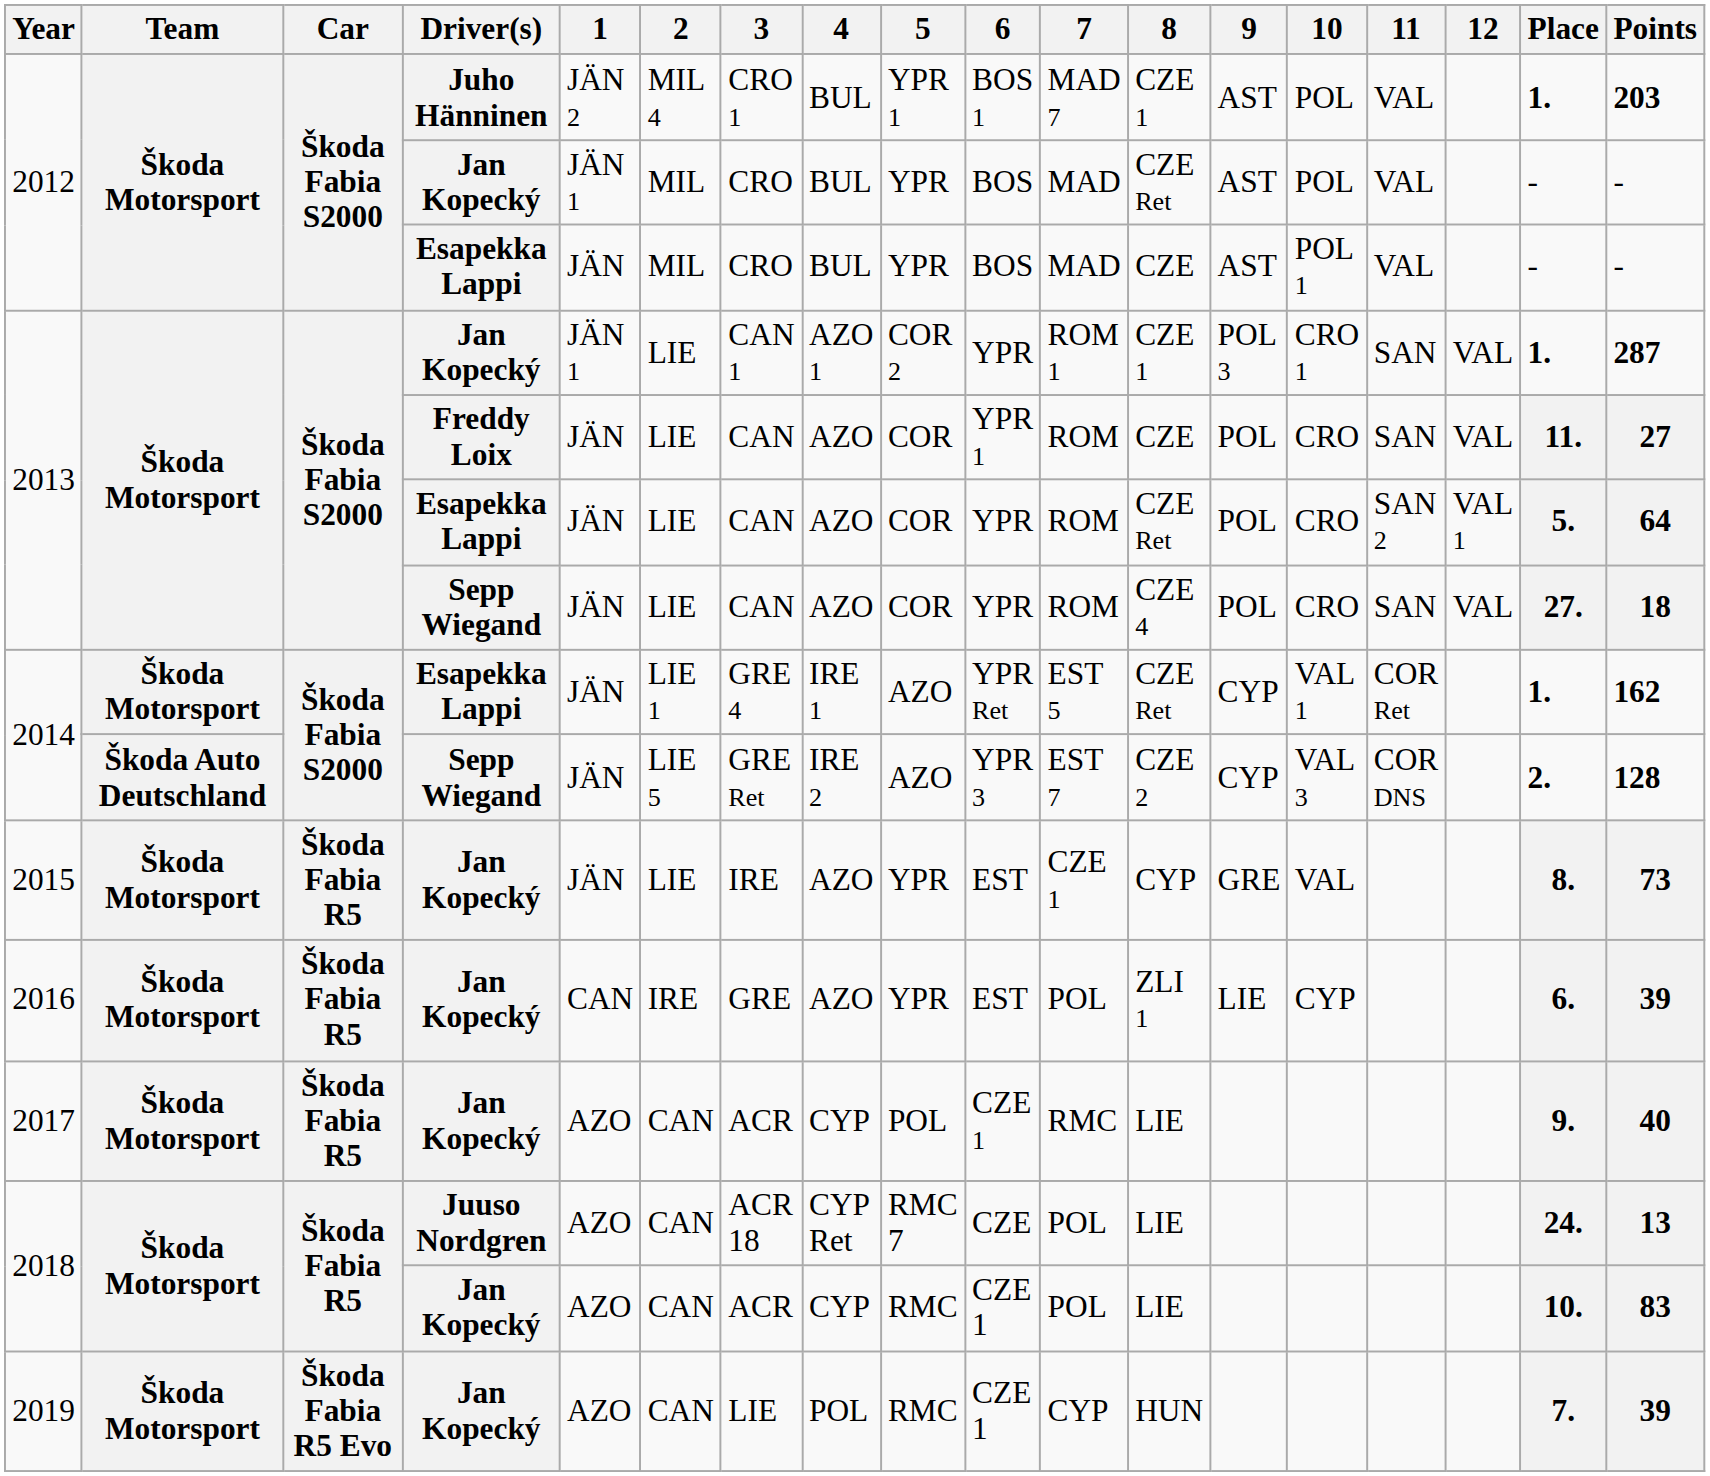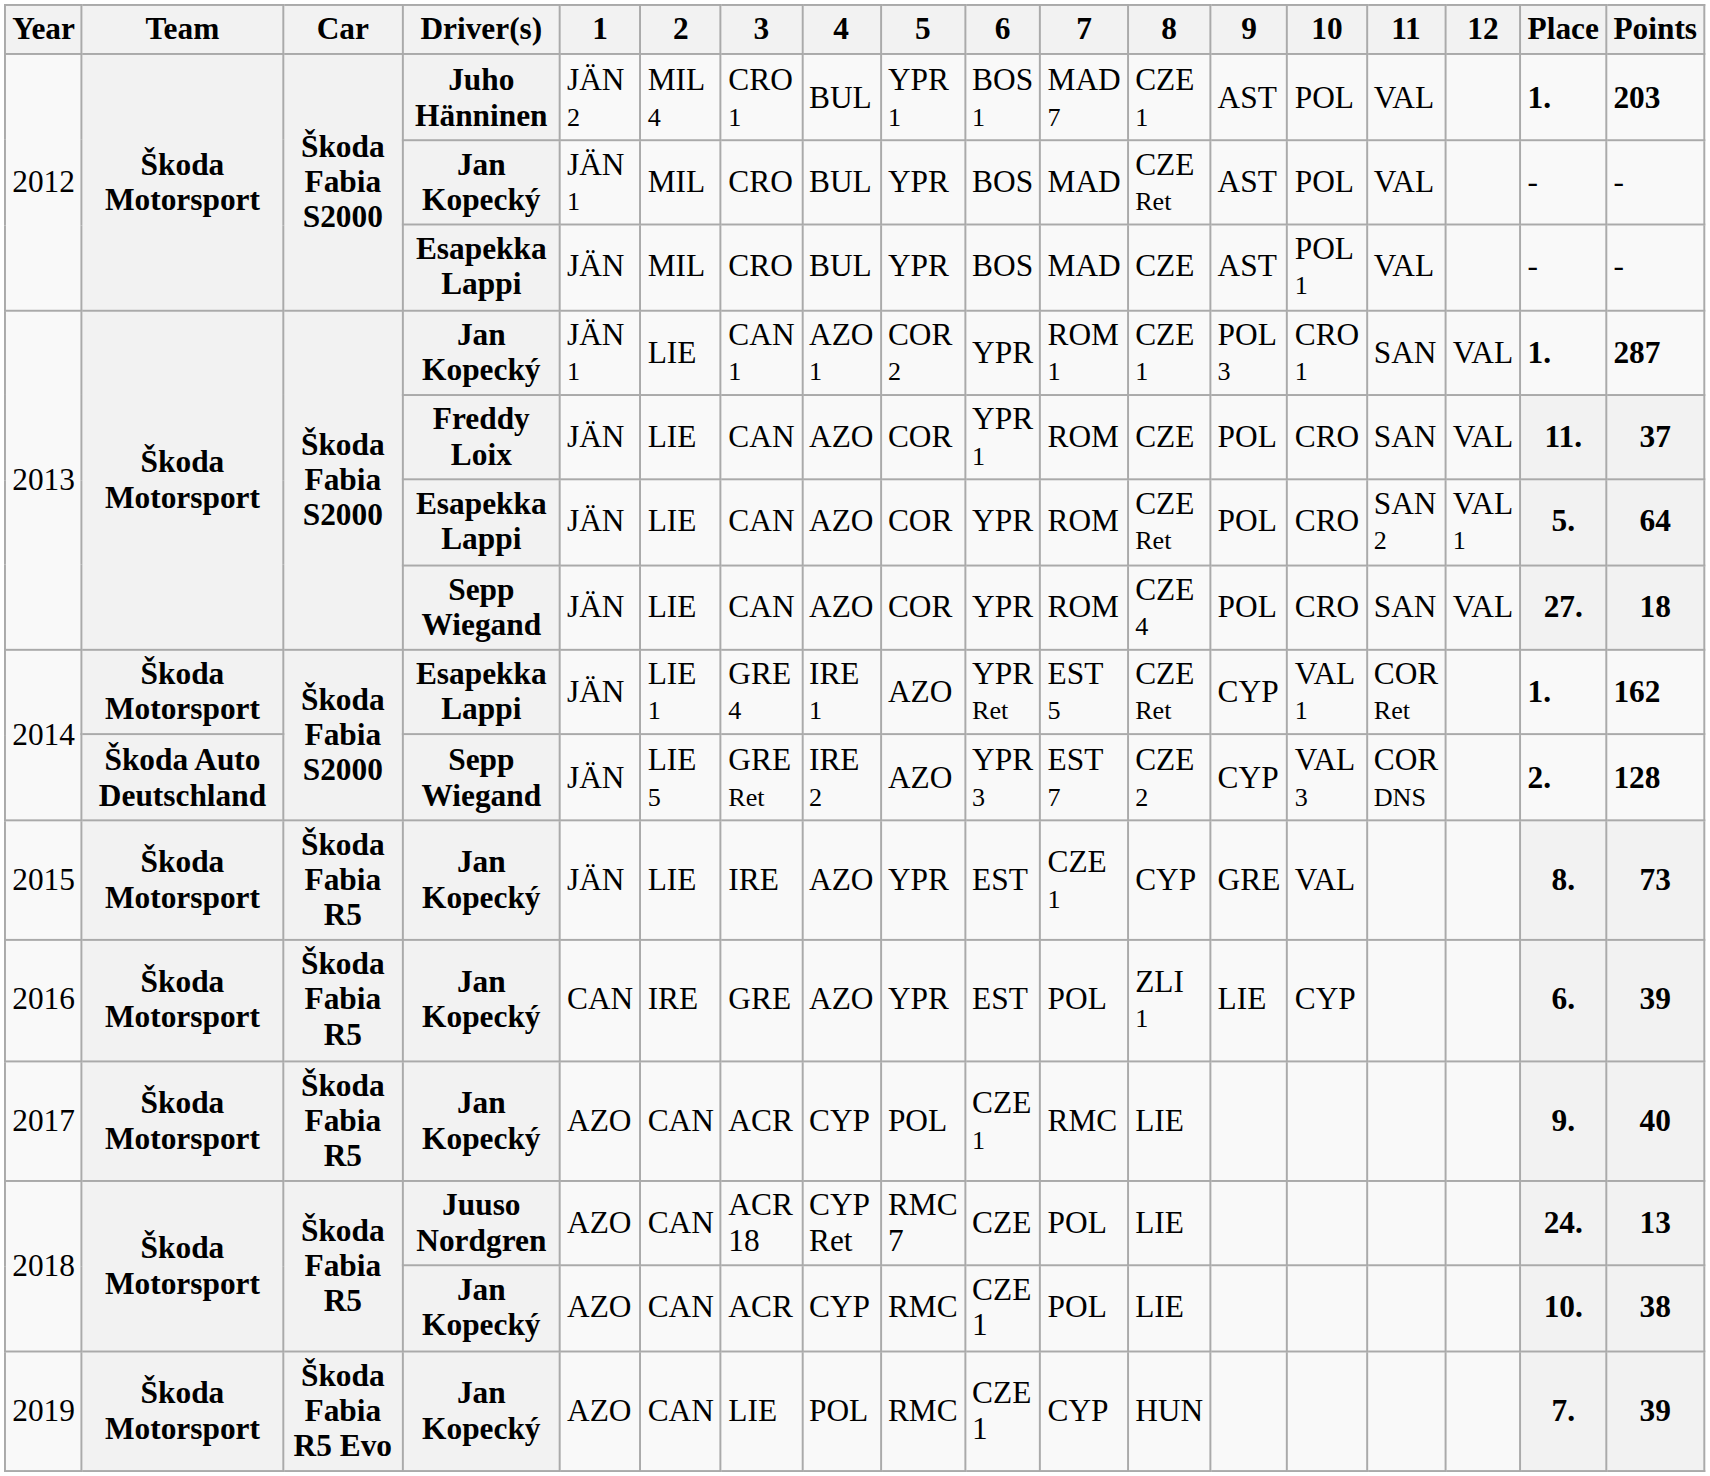 <table class="wikitable">
 <tr>
 <th>Year</th>
 <th>Team</th>
 <th>Car</th>
 <th>Driver(s)</th>
 <th>1</th>
 <th>2</th>
 <th>3</th>
 <th>4</th>
 <th>5</th>
 <th>6</th>
 <th>7</th>
 <th>8</th>
 <th>9</th>
 <th>10</th>
 <th>11</th>
 <th>12</th>
 <th>Place</th>
 <th>Points</th>
 </tr>
 <tr>
 <td rowspan="3">2012</td>
 <th rowspan="3">Škoda Motorsport</th>
 <th rowspan="3">Škoda Fabia S2000</th>
 <th>Juho Hänninen</th>
 <td>JÄN<br><small>2</small></td>
 <td>MIL<br><small>4</small></td>
 <td>CRO<br><small>1</small></td>
 <td>BUL</td>
 <td>YPR<br><small>1</small></td>
 <td>BOS<br><small>1</small></td>
 <td>MAD<br><small>7</small></td>
 <td>CZE<br><small>1</small></td>
 <td>AST</td>
 <td>POL</td>
 <td>VAL</td>
 <td></td>
 <td><strong>1.</strong></td>
 <td><strong>203</strong></td>
 </tr>
 <tr>
 <th>Jan Kopecký</th>
 <td>JÄN<br><small>1</small></td>
 <td>MIL</td>
 <td>CRO</td>
 <td>BUL</td>
 <td>YPR</td>
 <td>BOS</td>
 <td>MAD</td>
 <td>CZE<br><small>Ret</small></td>
 <td>AST</td>
 <td>POL</td>
 <td>VAL</td>
 <td></td>
 <td>-</td>
 <td>-</td>
 </tr>
 <tr>
 <th>Esapekka Lappi</th>
 <td>JÄN</td>
 <td>MIL</td>
 <td>CRO</td>
 <td>BUL</td>
 <td>YPR</td>
 <td>BOS</td>
 <td>MAD</td>
 <td>CZE</td>
 <td>AST</td>
 <td>POL<br><small>1</small></td>
 <td>VAL</td>
 <td></td>
 <td>-</td>
 <td>-</td>
 </tr>
 <tr>
 <td rowspan="4">2013</td>
 <th rowspan="4">Škoda Motorsport</th>
 <th rowspan="4">Škoda Fabia S2000</th>
 <th>Jan Kopecký</th>
 <td>JÄN<br><small>1</small></td>
 <td>LIE</td>
 <td>CAN<br><small>1</small></td>
 <td>AZO<br><small>1</small></td>
 <td>COR<br><small>2</small></td>
 <td>YPR</td>
 <td>ROM<br><small>1</small></td>
 <td>CZE<br><small>1</small></td>
 <td>POL<br><small>3</small></td>
 <td>CRO<br><small>1</small></td>
 <td>SAN</td>
 <td>VAL</td>
 <td><strong>1.</strong></td>
 <td><strong>287</strong></td>
 </tr>
 <tr>
 <th>Freddy Loix</th>
 <td>JÄN</td>
 <td>LIE</td>
 <td>CAN</td>
 <td>AZO</td>
 <td>COR</td>
 <td>YPR<br><small>1</small></td>
 <td>ROM</td>
 <td>CZE</td>
 <td>POL</td>
 <td>CRO</td>
 <td>SAN</td>
 <td>VAL</td>
 <th>11.</th>
-<th>27</th>
+<th>37</th>
 </tr>
 <tr>
 <th>Esapekka Lappi</th>
 <td>JÄN</td>
 <td>LIE</td>
 <td>CAN</td>
 <td>AZO</td>
 <td>COR</td>
 <td>YPR</td>
 <td>ROM</td>
 <td>CZE<br><small>Ret</small></td>
 <td>POL</td>
 <td>CRO</td>
 <td>SAN<br><small>2</small></td>
 <td>VAL<br><small>1</small></td>
 <th>5.</th>
 <th>64</th>
 </tr>
 <tr>
 <th>Sepp Wiegand</th>
 <td>JÄN</td>
 <td>LIE</td>
 <td>CAN</td>
 <td>AZO</td>
 <td>COR</td>
 <td>YPR</td>
 <td>ROM</td>
 <td>CZE<br><small>4</small></td>
 <td>POL</td>
 <td>CRO</td>
 <td>SAN</td>
 <td>VAL</td>
 <th>27.</th>
 <th>18</th>
 </tr>
 <tr>
 <td rowspan="2">2014</td>
 <th>Škoda Motorsport</th>
 <th rowspan="2">Škoda Fabia S2000</th>
 <th>Esapekka Lappi</th>
 <td>JÄN</td>
 <td>LIE<br><small>1</small></td>
 <td>GRE<br><small>4</small></td>
 <td>IRE<br><small>1</small></td>
 <td>AZO</td>
 <td>YPR<br><small>Ret</small></td>
 <td>EST<br><small>5</small></td>
 <td>CZE<br><small>Ret</small></td>
 <td>CYP</td>
 <td>VAL<br><small>1</small></td>
 <td>COR<br><small>Ret</small></td>
 <td></td>
 <td><strong>1.</strong></td>
 <td><strong>162</strong></td>
 </tr>
 <tr>
 <th>Škoda Auto Deutschland</th>
 <th>Sepp Wiegand</th>
 <td>JÄN</td>
 <td>LIE<br><small>5</small></td>
 <td>GRE<br><small>Ret</small></td>
 <td>IRE<br><small>2</small></td>
 <td>AZO</td>
 <td>YPR<br><small>3</small></td>
 <td>EST<br><small>7</small></td>
 <td>CZE<br><small>2</small></td>
 <td>CYP</td>
 <td>VAL<br><small>3</small></td>
 <td>COR<br><small>DNS</small></td>
 <td></td>
 <td><strong>2.</strong></td>
 <td><strong>128</strong></td>
 </tr>
 <tr>
 <td>2015</td>
 <th>Škoda Motorsport</th>
 <th>Škoda Fabia R5</th>
 <th>Jan Kopecký</th>
 <td>JÄN</td>
 <td>LIE</td>
 <td>IRE</td>
 <td>AZO</td>
 <td>YPR</td>
 <td>EST</td>
 <td>CZE<br><small>1</small></td>
 <td>CYP</td>
 <td>GRE</td>
 <td>VAL</td>
 <td></td>
 <td></td>
 <th>8.</th>
 <th>73</th>
 </tr>
 <tr>
 <td>2016</td>
 <th>Škoda Motorsport</th>
 <th>Škoda Fabia R5</th>
 <th>Jan Kopecký</th>
 <td>CAN</td>
 <td>IRE</td>
 <td>GRE</td>
 <td>AZO</td>
 <td>YPR</td>
 <td>EST</td>
 <td>POL</td>
 <td>ZLI<br><small>1</small></td>
 <td>LIE</td>
 <td>CYP</td>
 <td></td>
 <td></td>
 <th>6.</th>
 <th>39</th>
 </tr>
 <tr>
 <td>2017</td>
 <th>Škoda Motorsport</th>
 <th>Škoda Fabia R5</th>
 <th>Jan Kopecký</th>
 <td>AZO</td>
 <td>CAN</td>
 <td>ACR</td>
 <td>CYP</td>
 <td>POL</td>
 <td>CZE<br><small>1</small></td>
 <td>RMC</td>
 <td>LIE</td>
 <td></td>
 <td></td>
 <td></td>
 <td></td>
 <th>9.</th>
 <th>40</th>
 </tr>
 <tr>
 <td rowspan="2">2018</td>
 <th rowspan="2">Škoda Motorsport</th>
 <th rowspan="2">Škoda Fabia R5</th>
 <th>Juuso Nordgren</th>
 <td>AZO</td>
 <td>CAN</td>
 <td>ACR<br>18</td>
 <td>CYP<br>Ret</td>
 <td>RMC<br>7</td>
 <td>CZE</td>
 <td>POL</td>
 <td>LIE</td>
 <td></td>
 <td></td>
 <td></td>
 <td></td>
 <th>24.</th>
 <th>13</th>
 </tr>
 <tr>
 <th>Jan Kopecký</th>
 <td>AZO</td>
 <td>CAN</td>
 <td>ACR</td>
 <td>CYP</td>
 <td>RMC</td>
 <td>CZE<br>1</td>
 <td>POL</td>
 <td>LIE</td>
 <td></td>
 <td></td>
 <td></td>
 <td></td>
 <th>10.</th>
-<th>83</th>
+<th>38</th>
 </tr>
 <tr>
 <td>2019</td>
 <th>Škoda Motorsport</th>
 <th>Škoda Fabia R5 Evo</th>
 <th>Jan Kopecký</th>
 <td>AZO</td>
 <td>CAN</td>
 <td>LIE</td>
 <td>POL</td>
 <td>RMC</td>
 <td>CZE<br>1</td>
 <td>CYP</td>
 <td>HUN</td>
 <td></td>
 <td></td>
 <td></td>
 <td></td>
 <th>7.</th>
 <th>39</th>
 </tr>
 </table>
